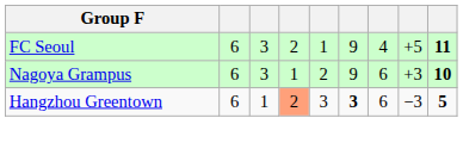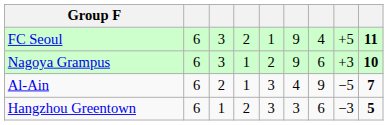 <table class="wikitable" style="text-align:center;">
 <tr>
 <th width=190>Group F</th>
 <th width=20></th>
 <th width=20></th>
 <th width=20></th>
 <th width=20></th>
 <th width=20></th>
 <th width=20></th>
 <th width=20></th>
 <th width=20></th>
 </tr>
 <tr bgcolor=ccffcc>
 <td align="left"> <a href='#'>FC Seoul</a></td>
 <td>6</td>
 <td>3</td>
 <td>2</td>
 <td>1</td>
 <td>9</td>
 <td>4</td>
 <td>+5</td>
 <td><strong>11</strong></td>
 </tr>
 <tr bgcolor=ccffcc>
 <td align="left"> <a href='#'>Nagoya Grampus</a></td>
 <td>6</td>
 <td>3</td>
 <td>1</td>
 <td>2</td>
 <td>9</td>
 <td>6</td>
 <td>+3</td>
 <td><strong>10</strong></td>
 </tr>
 <tr>
+<td align="left"> <a href='#'>Al-Ain</a></td>
+<td>6</td>
+<td>2</td>
+<td>1</td>
+<td>3</td>
+<td>4</td>
+<td>9</td>
+<td>−5</td>
+<td><strong>7</strong></td>
+</tr>
+<tr>
 <td align="left"> <a href='#'>Hangzhou Greentown</a></td>
 <td>6</td>
 <td>1</td>
-<td style="background: lightsalmon;">2</td>
+<td>2</td>
 <td>3</td>
-<td><strong>3</strong></td>
+<td>3</td>
 <td>6</td>
 <td>−3</td>
 <td><strong>5</strong></td>
 </tr>
 </table>
